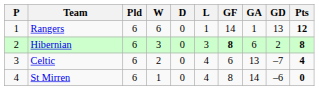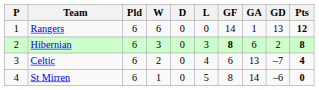 <table class="wikitable" style="text-align: center;">
 <tr>
 <th width=30>P</th>
 <th width=140>Team</th>
 <th width=30>Pld</th>
 <th width=30>W</th>
 <th width=30>D</th>
 <th width=30>L</th>
 <th width=30>GF</th>
 <th width=30>GA</th>
 <th width=30>GD</th>
 <th width=30>Pts</th>
 </tr>
 <tr>
 <td>1</td>
 <td align=left><a href='#'>Rangers</a></td>
 <td>6</td>
 <td>6</td>
 <td>0</td>
-<td>1</td>
+<td>0</td>
 <td>14</td>
 <td>1</td>
 <td>13</td>
 <td><strong>12</strong></td>
 </tr>
 <tr style="background:#ccffcc;">
 <td>2</td>
 <td align=left><a href='#'>Hibernian</a></td>
 <td>6</td>
 <td>3</td>
 <td>0</td>
 <td>3</td>
 <td><strong>8</strong></td>
 <td>6</td>
 <td>2</td>
 <td><strong>8</strong></td>
 </tr>
 <tr>
 <td>3</td>
 <td align=left><a href='#'>Celtic</a></td>
 <td>6</td>
 <td>2</td>
 <td>0</td>
 <td>4</td>
 <td>6</td>
 <td>13</td>
 <td>–7</td>
 <td><strong>4</strong></td>
 </tr>
 <tr>
 <td>4</td>
 <td align=left><a href='#'>St Mirren</a></td>
 <td>6</td>
 <td>1</td>
 <td>0</td>
-<td>4</td>
+<td>5</td>
 <td>8</td>
 <td>14</td>
 <td>–6</td>
 <td><strong>0</strong></td>
 </tr>
 </table>
